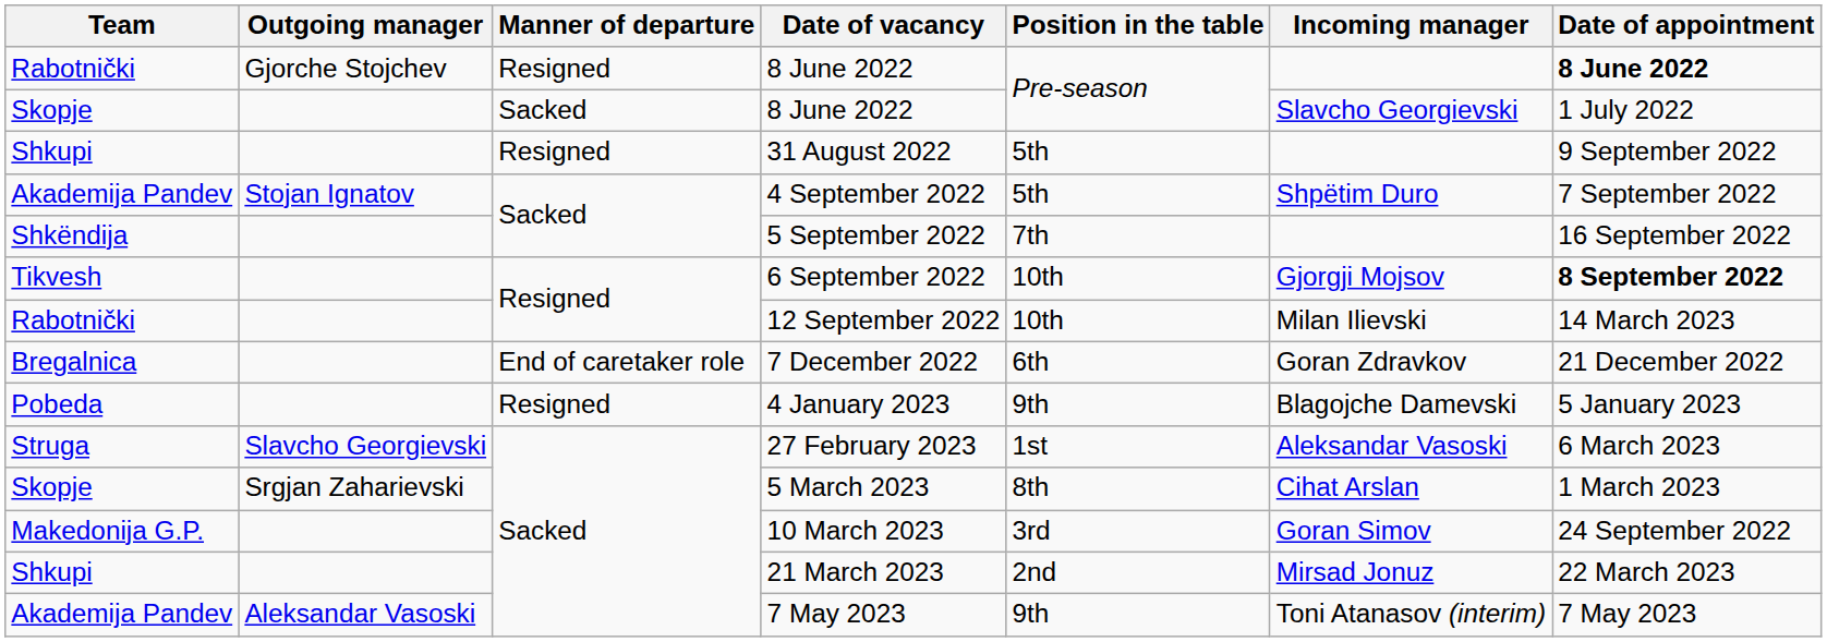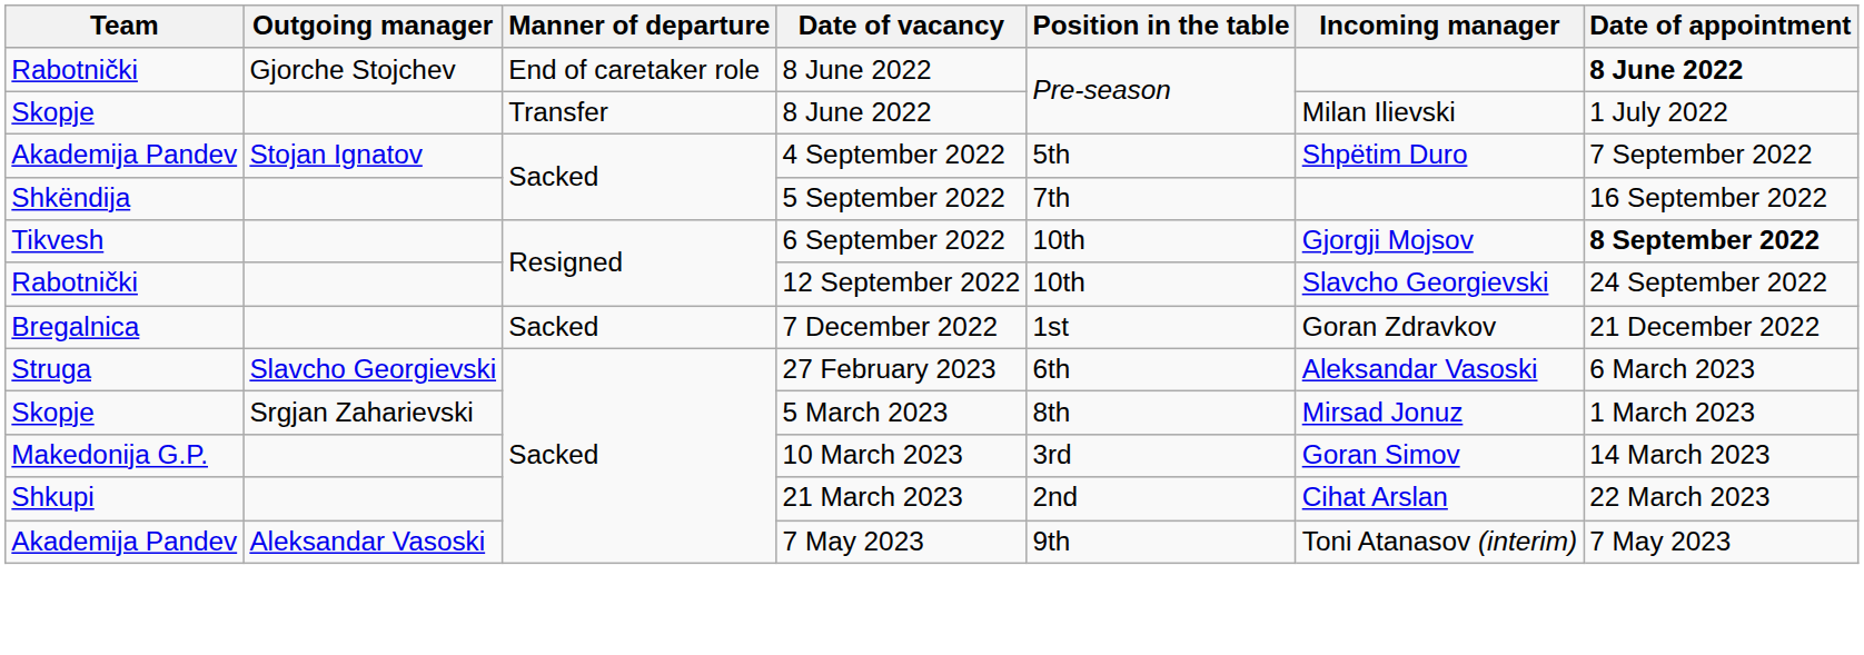 <table class="wikitable">
 <tr>
 <th>Team</th>
 <th>Outgoing manager</th>
 <th>Manner of departure</th>
 <th>Date of vacancy</th>
 <th>Position in the table</th>
 <th>Incoming manager</th>
 <th>Date of appointment</th>
 </tr>
 <tr>
 <td><a href='#'>Rabotnički</a></td>
 <td> Gjorche Stojchev</td>
-<td>Resigned</td>
+<td>End of caretaker role</td>
 <td>8 June 2022</td>
 <td rowspan="2"><em>Pre-season</em></td>
 <td> </td>
 <td><strong>8 June 2022</strong></td>
 </tr>
 <tr>
 <td><a href='#'>Skopje</a></td>
 <td> </td>
-<td>Sacked</td>
+<td>Transfer</td>
 <td>8 June 2022</td>
-<td> <a href='#'>Slavcho Georgievski</a></td>
+<td> Milan Ilievski</td>
 <td>1 July 2022</td>
-</tr>
-<tr>
-<td><a href='#'>Shkupi</a></td>
-<td> </td>
-<td>Resigned</td>
-<td>31 August 2022</td>
-<td>5th</td>
-<td> </td>
-<td>9 September 2022</td>
 </tr>
 <tr>
 <td><a href='#'>Akademija Pandev</a></td>
 <td> <a href='#'>Stojan Ignatov</a></td>
 <td rowspan="2">Sacked</td>
 <td>4 September 2022</td>
 <td>5th</td>
 <td> <a href='#'>Shpëtim Duro</a></td>
 <td>7 September 2022</td>
 </tr>
 <tr>
 <td><a href='#'>Shkëndija</a></td>
 <td> </td>
 <td>5 September 2022</td>
 <td>7th</td>
 <td> </td>
 <td>16 September 2022</td>
 </tr>
 <tr>
 <td><a href='#'>Tikvesh</a></td>
 <td> </td>
 <td rowspan="2">Resigned</td>
 <td>6 September 2022</td>
 <td>10th</td>
 <td> <a href='#'>Gjorgji Mojsov</a></td>
 <td><strong>8 September 2022</strong></td>
 </tr>
 <tr>
 <td><a href='#'>Rabotnički</a></td>
 <td> </td>
 <td>12 September 2022</td>
 <td>10th</td>
-<td> Milan Ilievski</td>
-<td>14 March 2023</td>
+<td> <a href='#'>Slavcho Georgievski</a></td>
+<td>24 September 2022</td>
 </tr>
 <tr>
 <td><a href='#'>Bregalnica</a></td>
 <td> </td>
-<td>End of caretaker role</td>
+<td>Sacked</td>
 <td>7 December 2022</td>
-<td>6th</td>
+<td>1st</td>
 <td> Goran Zdravkov</td>
 <td>21 December 2022</td>
-</tr>
-<tr>
-<td><a href='#'>Pobeda</a></td>
-<td> </td>
-<td>Resigned</td>
-<td>4 January 2023</td>
-<td>9th</td>
-<td> Blagojche Damevski</td>
-<td>5 January 2023</td>
 </tr>
 <tr>
 <td><a href='#'>Struga</a></td>
 <td> <a href='#'>Slavcho Georgievski</a></td>
 <td rowspan="5">Sacked</td>
 <td>27 February 2023</td>
-<td>1st</td>
+<td>6th</td>
 <td> <a href='#'>Aleksandar Vasoski</a></td>
 <td>6 March 2023</td>
 </tr>
 <tr>
 <td><a href='#'>Skopje</a></td>
 <td> Srgjan Zaharievski</td>
 <td>5 March 2023</td>
 <td>8th</td>
-<td> <a href='#'>Cihat Arslan</a></td>
+<td> <a href='#'>Mirsad Jonuz</a></td>
 <td>1 March 2023</td>
 </tr>
 <tr>
 <td><a href='#'>Makedonija G.P.</a></td>
 <td> </td>
 <td>10 March 2023</td>
 <td>3rd</td>
 <td> <a href='#'>Goran Simov</a></td>
-<td>24 September 2022</td>
+<td>14 March 2023</td>
 </tr>
 <tr>
 <td><a href='#'>Shkupi</a></td>
 <td> </td>
 <td>21 March 2023</td>
 <td>2nd</td>
-<td> <a href='#'>Mirsad Jonuz</a></td>
+<td> <a href='#'>Cihat Arslan</a></td>
 <td>22 March 2023</td>
 </tr>
 <tr>
 <td><a href='#'>Akademija Pandev</a></td>
 <td> <a href='#'>Aleksandar Vasoski</a></td>
 <td>7 May 2023</td>
 <td>9th</td>
 <td> Toni Atanasov <em>(interim)</em></td>
 <td>7 May 2023</td>
 </tr>
 </table>
